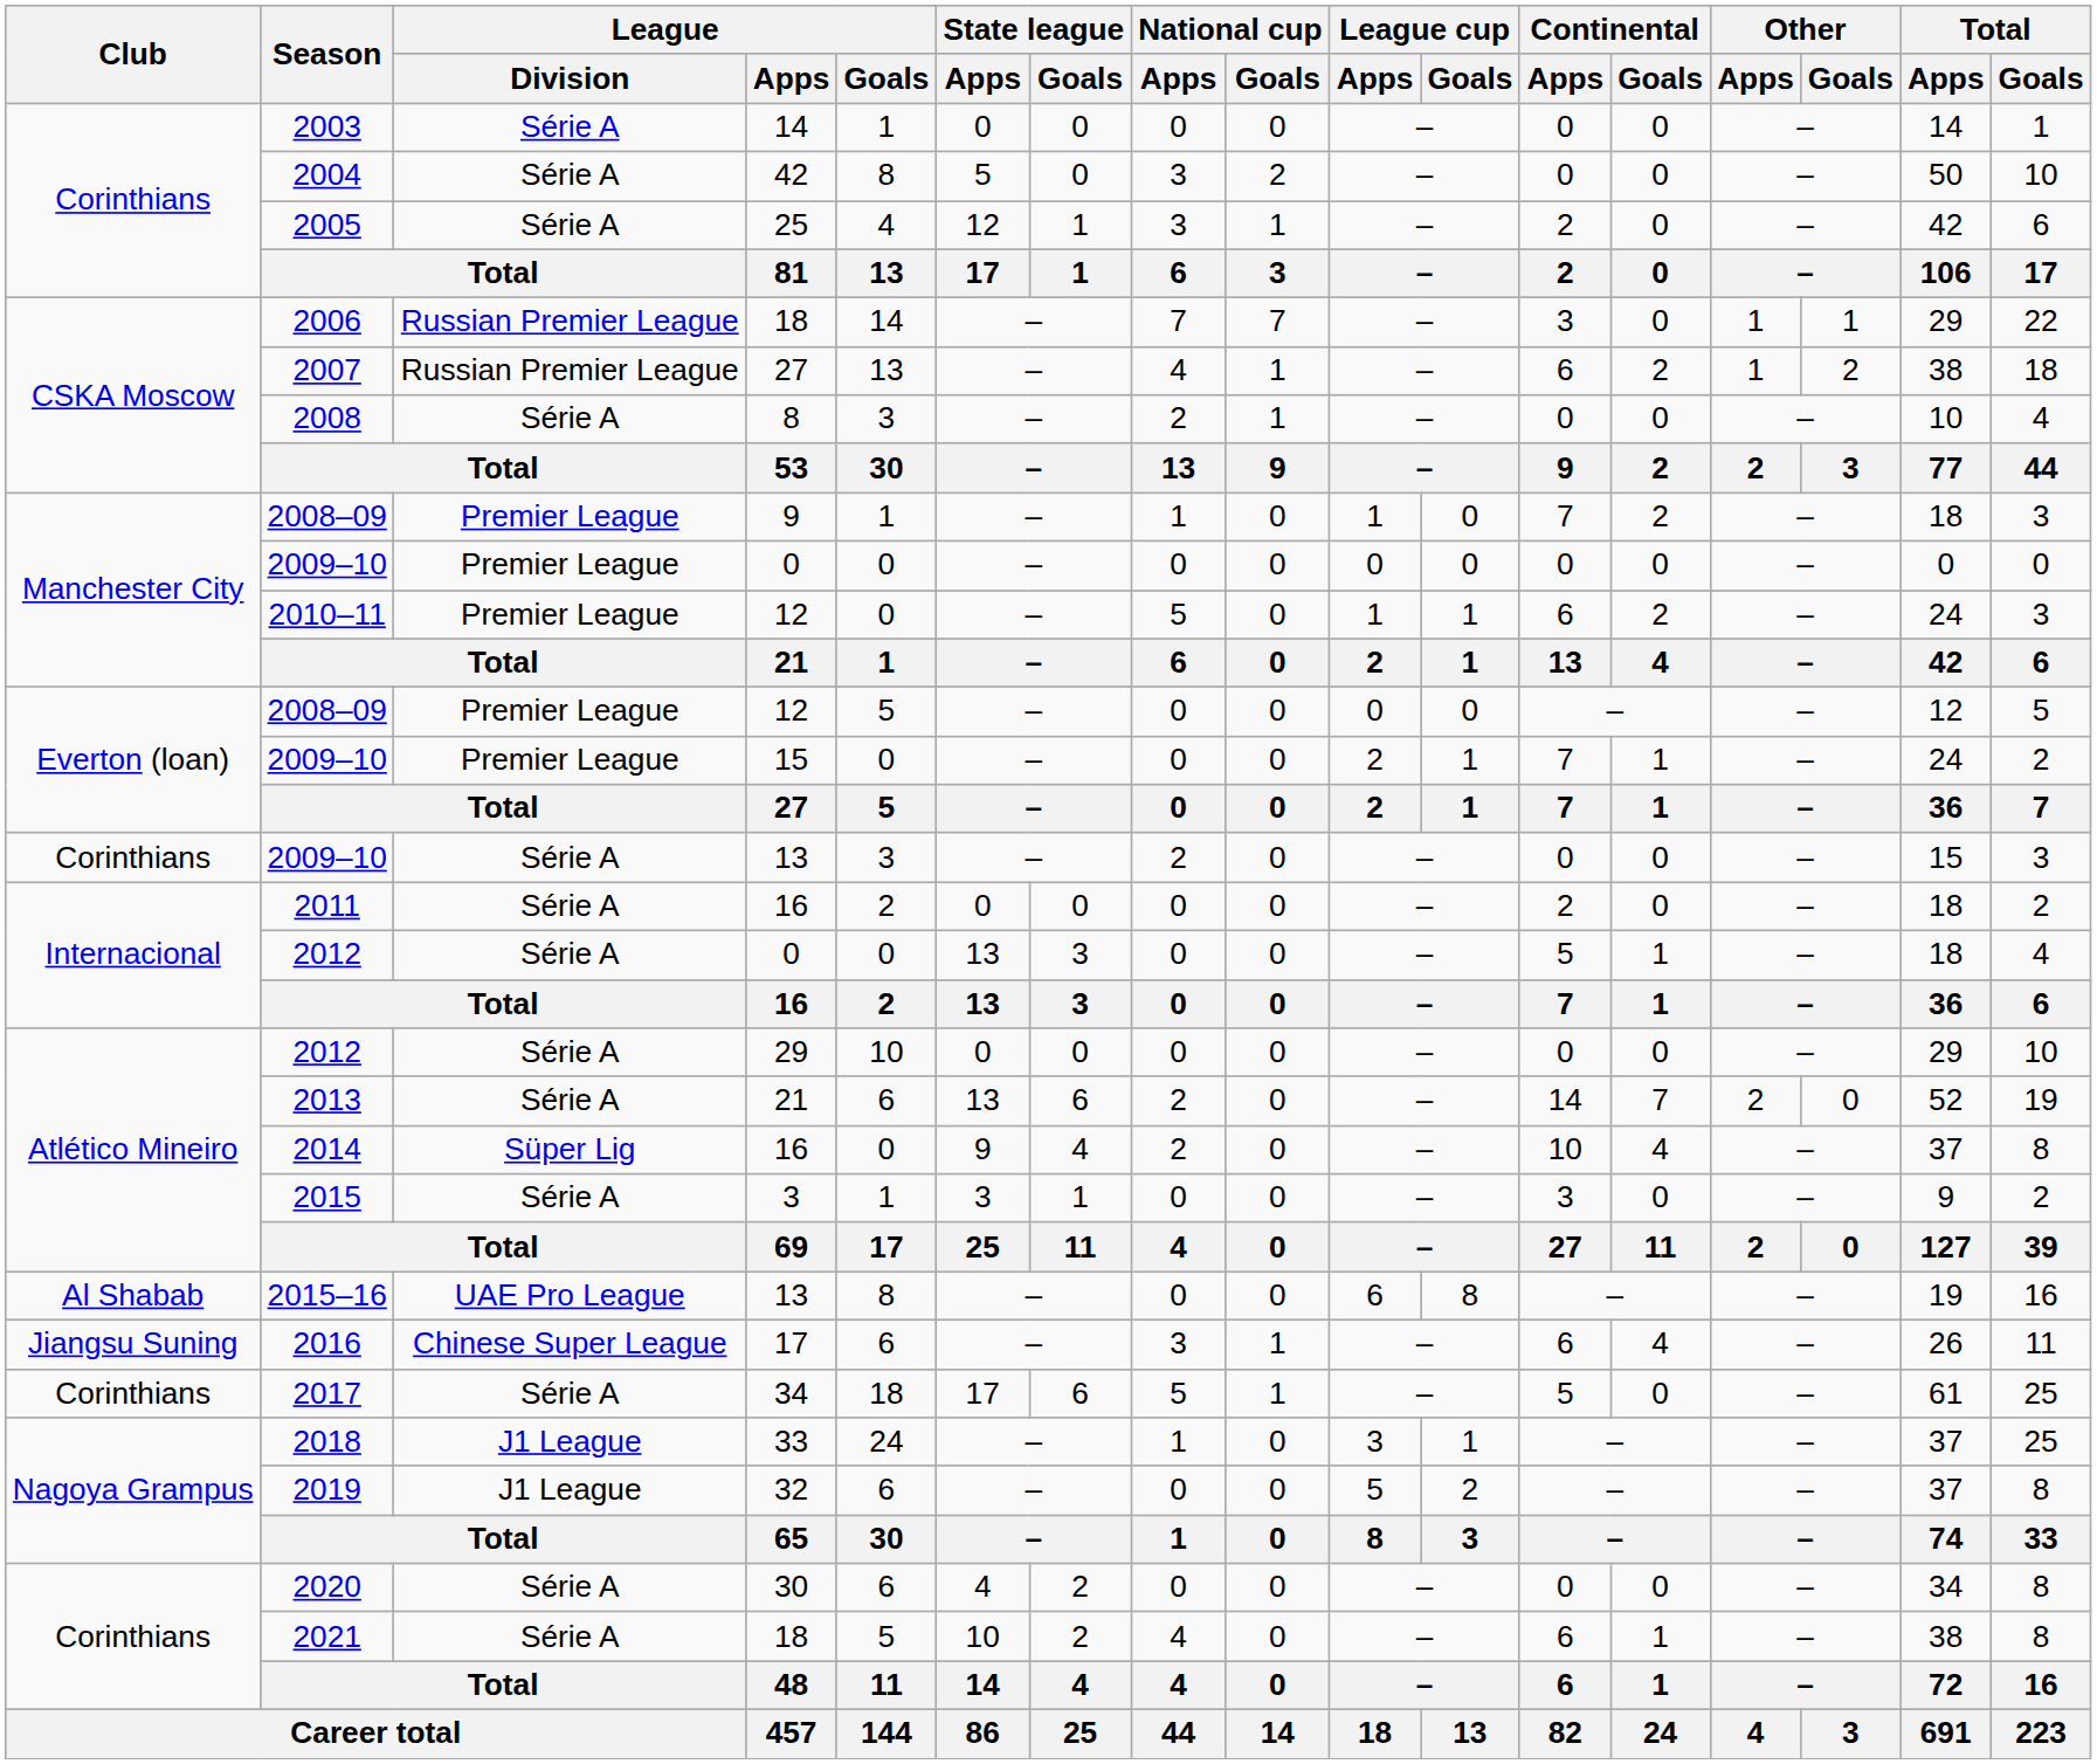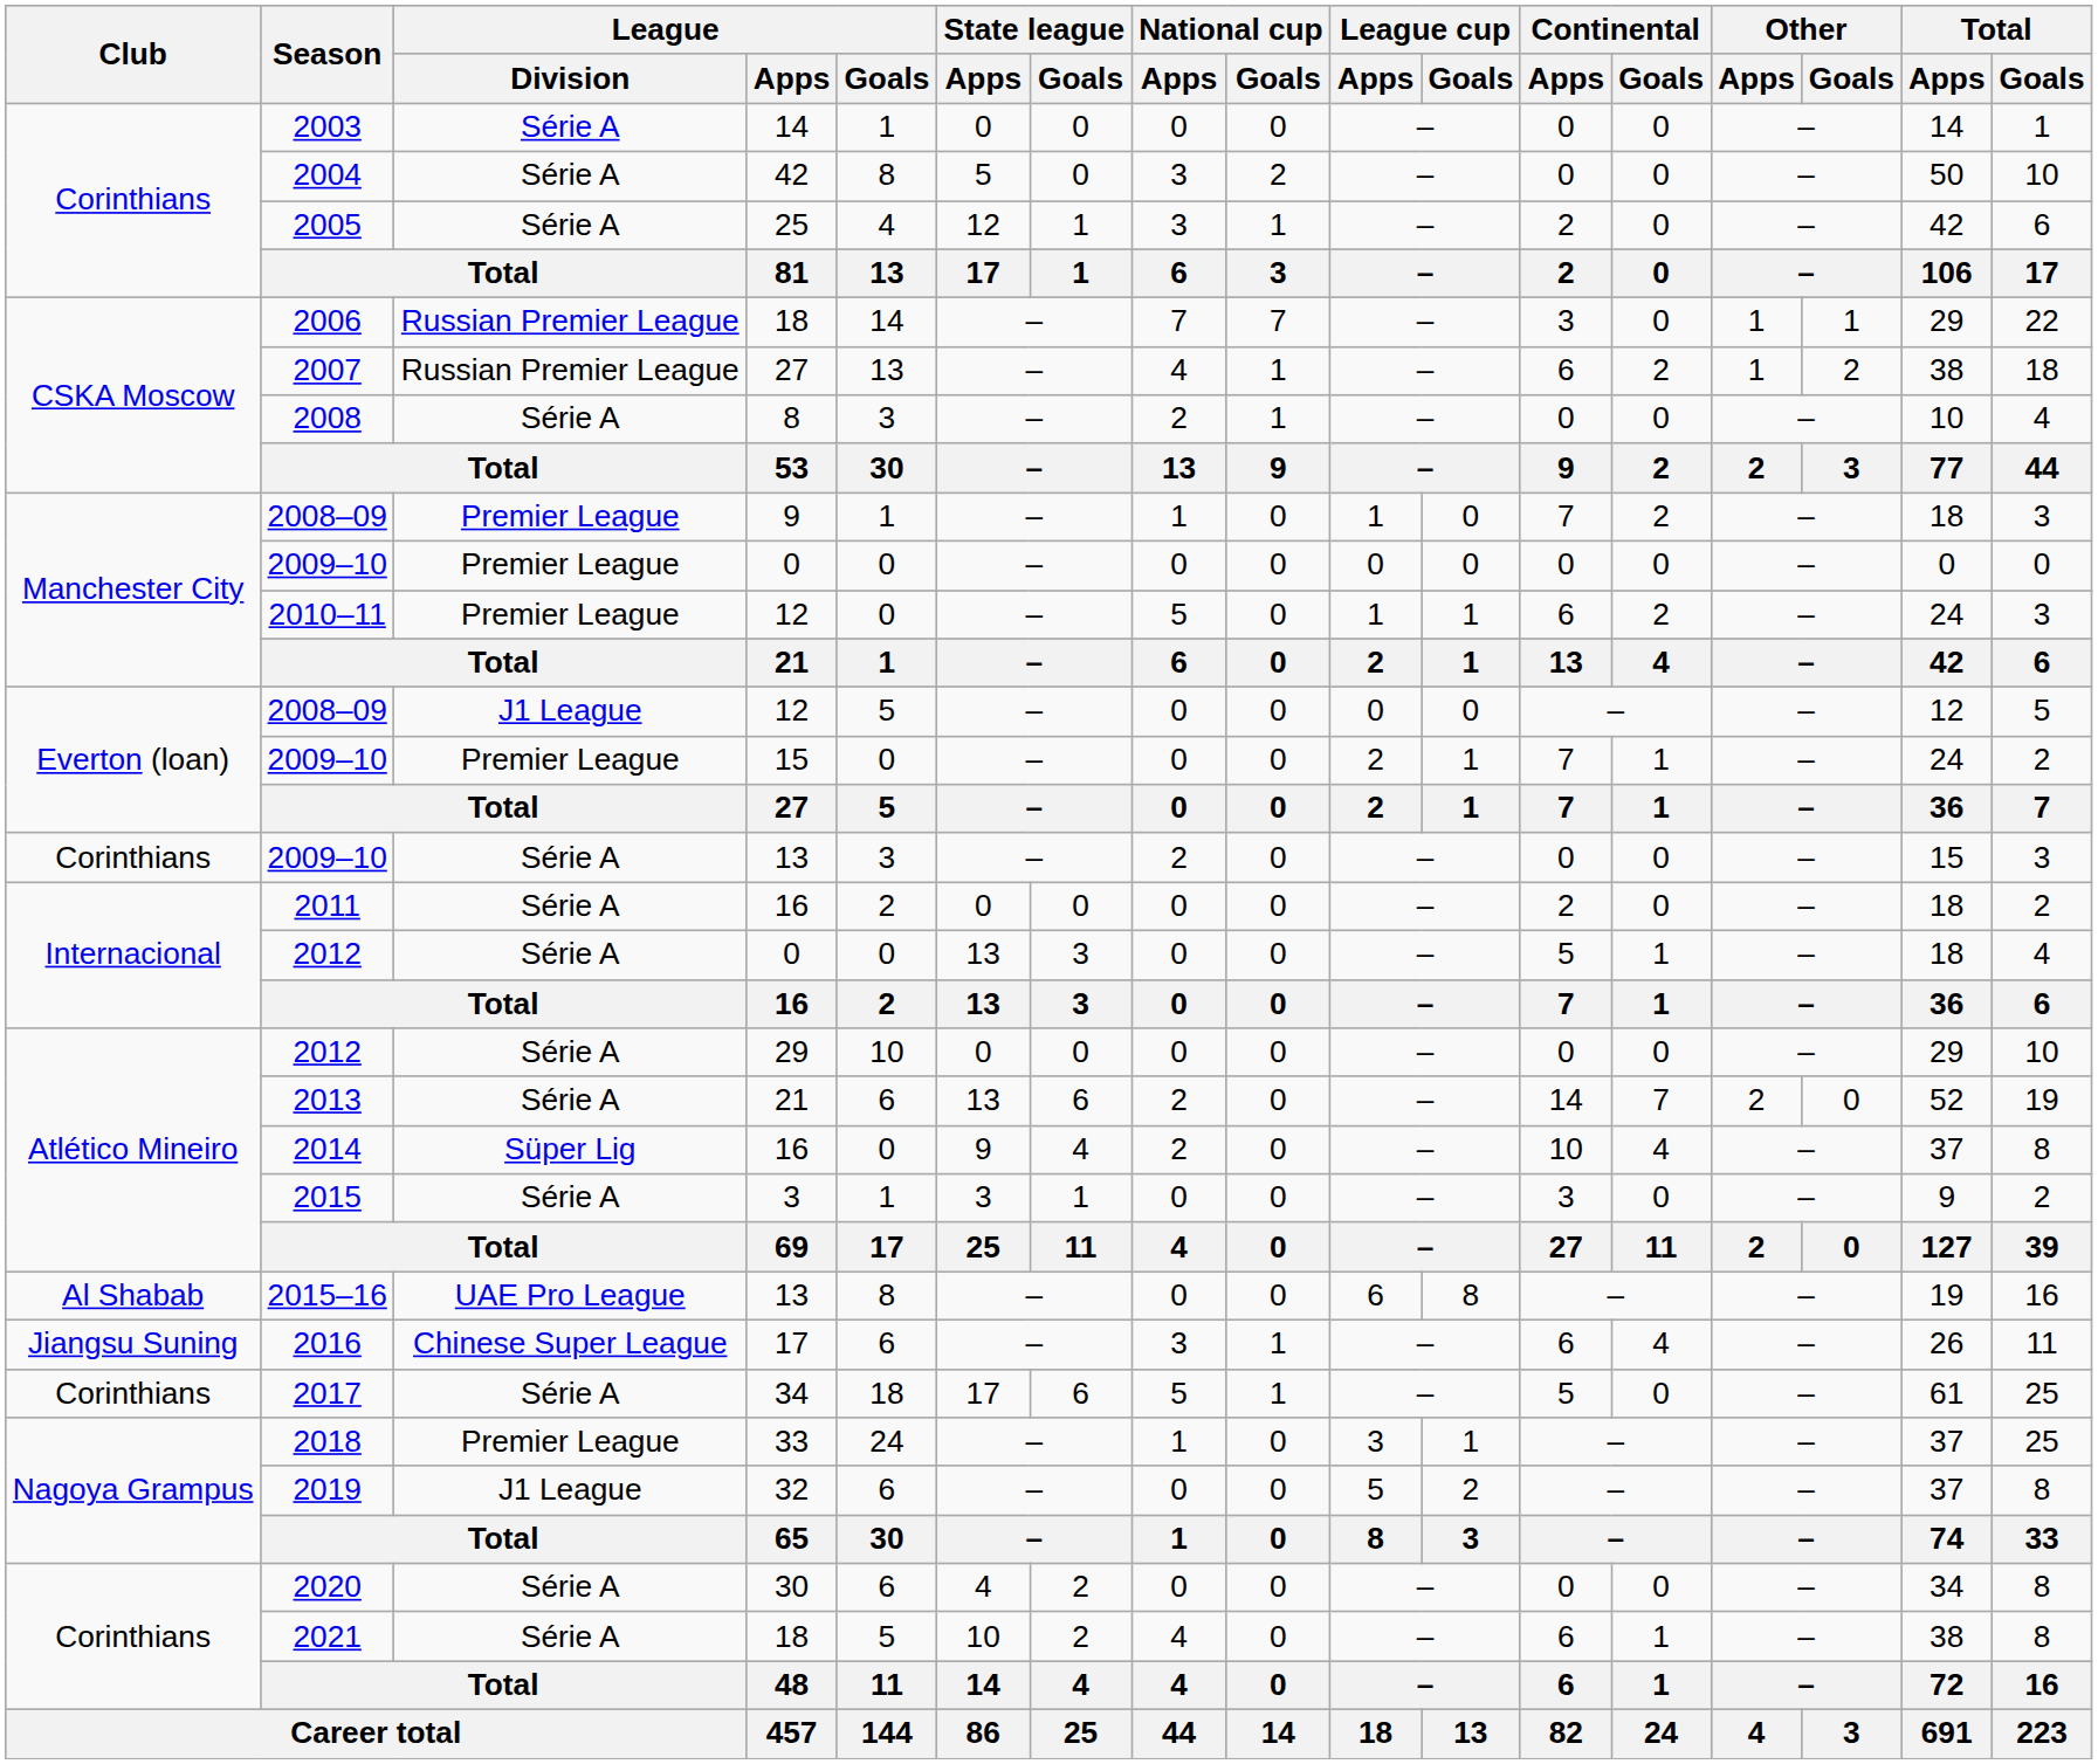 <table class="wikitable" style="text-align:center">
 <tr>
 <th rowspan="2">Club</th>
 <th rowspan="2">Season</th>
 <th colspan="3">League</th>
 <th colspan="2">State league</th>
 <th colspan="2">National cup</th>
 <th colspan="2">League cup</th>
 <th colspan="2">Continental</th>
 <th colspan="2">Other</th>
 <th colspan="2">Total</th>
 </tr>
 <tr>
 <th>Division</th>
 <th>Apps</th>
 <th>Goals</th>
 <th>Apps</th>
 <th>Goals</th>
 <th>Apps</th>
 <th>Goals</th>
 <th>Apps</th>
 <th>Goals</th>
 <th>Apps</th>
 <th>Goals</th>
 <th>Apps</th>
 <th>Goals</th>
 <th>Apps</th>
 <th>Goals</th>
 </tr>
 <tr>
 <td rowspan="4" valign="center"><a href='#'>Corinthians</a></td>
 <td><a href='#'>2003</a></td>
 <td valign="center"><a href='#'>Série A</a></td>
 <td>14</td>
 <td>1</td>
 <td>0</td>
 <td>0</td>
 <td>0</td>
 <td>0</td>
 <td colspan="2">–</td>
 <td>0</td>
 <td>0</td>
 <td colspan="2">–</td>
 <td>14</td>
 <td>1</td>
 </tr>
 <tr>
 <td><a href='#'>2004</a></td>
 <td>Série A</td>
 <td>42</td>
 <td>8</td>
 <td>5</td>
 <td>0</td>
 <td>3</td>
 <td>2</td>
 <td colspan="2">–</td>
 <td>0</td>
 <td>0</td>
 <td colspan="2">–</td>
 <td>50</td>
 <td>10</td>
 </tr>
 <tr>
 <td><a href='#'>2005</a></td>
 <td>Série A</td>
 <td>25</td>
 <td>4</td>
 <td>12</td>
 <td>1</td>
 <td>3</td>
 <td>1</td>
 <td colspan="2">–</td>
 <td>2</td>
 <td>0</td>
 <td colspan="2">–</td>
 <td>42</td>
 <td>6</td>
 </tr>
 <tr>
 <th colspan="2">Total</th>
 <th>81</th>
 <th>13</th>
 <th>17</th>
 <th>1</th>
 <th>6</th>
 <th>3</th>
 <th colspan="2">–</th>
 <th>2</th>
 <th>0</th>
 <th colspan="2">–</th>
 <th>106</th>
 <th>17</th>
 </tr>
 <tr>
 <td rowspan="4" valign="center"><a href='#'>CSKA Moscow</a></td>
 <td><a href='#'>2006</a></td>
 <td valign="center"><a href='#'>Russian Premier League</a></td>
 <td>18</td>
 <td>14</td>
 <td colspan="2">–</td>
 <td>7</td>
 <td>7</td>
 <td colspan="2">–</td>
 <td>3</td>
 <td>0</td>
 <td>1</td>
 <td>1</td>
 <td>29</td>
 <td>22</td>
 </tr>
 <tr>
 <td><a href='#'>2007</a></td>
 <td>Russian Premier League</td>
 <td>27</td>
 <td>13</td>
 <td colspan="2">–</td>
 <td>4</td>
 <td>1</td>
 <td colspan="2">–</td>
 <td>6</td>
 <td>2</td>
 <td>1</td>
 <td>2</td>
 <td>38</td>
 <td>18</td>
 </tr>
 <tr>
 <td><a href='#'>2008</a></td>
 <td>Série A</td>
 <td>8</td>
 <td>3</td>
 <td colspan="2">–</td>
 <td>2</td>
 <td>1</td>
 <td colspan="2">–</td>
 <td>0</td>
 <td>0</td>
 <td colspan="2">–</td>
 <td>10</td>
 <td>4</td>
 </tr>
 <tr>
 <th colspan="2">Total</th>
 <th>53</th>
 <th>30</th>
 <th colspan="2">–</th>
 <th>13</th>
 <th>9</th>
 <th colspan="2">–</th>
 <th>9</th>
 <th>2</th>
 <th>2</th>
 <th>3</th>
 <th>77</th>
 <th>44</th>
 </tr>
 <tr>
 <td rowspan="4" valign="center"><a href='#'>Manchester City</a></td>
 <td><a href='#'>2008–09</a></td>
 <td valign="center"><a href='#'>Premier League</a></td>
 <td>9</td>
 <td>1</td>
 <td colspan="2">–</td>
 <td>1</td>
 <td>0</td>
 <td>1</td>
 <td>0</td>
 <td>7</td>
 <td>2</td>
 <td colspan="2">–</td>
 <td>18</td>
 <td>3</td>
 </tr>
 <tr>
 <td><a href='#'>2009–10</a></td>
 <td>Premier League</td>
 <td>0</td>
 <td>0</td>
 <td colspan="2">–</td>
 <td>0</td>
 <td>0</td>
 <td>0</td>
 <td>0</td>
 <td>0</td>
 <td>0</td>
 <td colspan="2">–</td>
 <td>0</td>
 <td>0</td>
 </tr>
 <tr>
 <td><a href='#'>2010–11</a></td>
 <td>Premier League</td>
 <td>12</td>
 <td>0</td>
 <td colspan="2">–</td>
 <td>5</td>
 <td>0</td>
 <td>1</td>
 <td>1</td>
 <td>6</td>
 <td>2</td>
 <td colspan="2">–</td>
 <td>24</td>
 <td>3</td>
 </tr>
 <tr>
 <th colspan="2">Total</th>
 <th>21</th>
 <th>1</th>
 <th colspan="2">–</th>
 <th>6</th>
 <th>0</th>
 <th>2</th>
 <th>1</th>
 <th>13</th>
 <th>4</th>
 <th colspan="2">–</th>
 <th>42</th>
 <th>6</th>
 </tr>
 <tr>
 <td rowspan="3" valign="center"><a href='#'>Everton</a> (loan)</td>
 <td><a href='#'>2008–09</a></td>
-<td valign="center">Premier League</td>
+<td valign="center"><a href='#'>J1 League</a></td>
 <td>12</td>
 <td>5</td>
 <td colspan="2">–</td>
 <td>0</td>
 <td>0</td>
 <td>0</td>
 <td>0</td>
 <td colspan="2">–</td>
 <td colspan="2">–</td>
 <td>12</td>
 <td>5</td>
 </tr>
 <tr>
 <td><a href='#'>2009–10</a></td>
 <td>Premier League</td>
 <td>15</td>
 <td>0</td>
 <td colspan="2">–</td>
 <td>0</td>
 <td>0</td>
 <td>2</td>
 <td>1</td>
 <td>7</td>
 <td>1</td>
 <td colspan="2">–</td>
 <td>24</td>
 <td>2</td>
 </tr>
 <tr>
 <th colspan="2">Total</th>
 <th>27</th>
 <th>5</th>
 <th colspan="2">–</th>
 <th>0</th>
 <th>0</th>
 <th>2</th>
 <th>1</th>
 <th>7</th>
 <th>1</th>
 <th colspan="2">–</th>
 <th>36</th>
 <th>7</th>
 </tr>
 <tr>
 <td>Corinthians</td>
 <td><a href='#'>2009–10</a></td>
 <td>Série A</td>
 <td>13</td>
 <td>3</td>
 <td colspan="2">–</td>
 <td>2</td>
 <td>0</td>
 <td colspan="2">–</td>
 <td>0</td>
 <td>0</td>
 <td colspan="2">–</td>
 <td>15</td>
 <td>3</td>
 </tr>
 <tr>
 <td rowspan="3" valign="center"><a href='#'>Internacional</a></td>
 <td><a href='#'>2011</a></td>
 <td valign="center">Série A</td>
 <td>16</td>
 <td>2</td>
 <td>0</td>
 <td>0</td>
 <td>0</td>
 <td>0</td>
 <td colspan="2">–</td>
 <td>2</td>
 <td>0</td>
 <td colspan="2">–</td>
 <td>18</td>
 <td>2</td>
 </tr>
 <tr>
 <td><a href='#'>2012</a></td>
 <td>Série A</td>
 <td>0</td>
 <td>0</td>
 <td>13</td>
 <td>3</td>
 <td>0</td>
 <td>0</td>
 <td colspan="2">–</td>
 <td>5</td>
 <td>1</td>
 <td colspan="2">–</td>
 <td>18</td>
 <td>4</td>
 </tr>
 <tr>
 <th colspan="2">Total</th>
 <th>16</th>
 <th>2</th>
 <th>13</th>
 <th>3</th>
 <th>0</th>
 <th>0</th>
 <th colspan="2">–</th>
 <th>7</th>
 <th>1</th>
 <th colspan="2">–</th>
 <th>36</th>
 <th>6</th>
 </tr>
 <tr>
 <td rowspan="5" valign="center"><a href='#'>Atlético Mineiro</a></td>
 <td><a href='#'>2012</a></td>
 <td valign="center">Série A</td>
 <td>29</td>
 <td>10</td>
 <td>0</td>
 <td>0</td>
 <td>0</td>
 <td>0</td>
 <td colspan="2">–</td>
 <td>0</td>
 <td>0</td>
 <td colspan="2">–</td>
 <td>29</td>
 <td>10</td>
 </tr>
 <tr>
 <td><a href='#'>2013</a></td>
 <td>Série A</td>
 <td>21</td>
 <td>6</td>
 <td>13</td>
 <td>6</td>
 <td>2</td>
 <td>0</td>
 <td colspan="2">–</td>
 <td>14</td>
 <td>7</td>
 <td>2</td>
 <td>0</td>
 <td>52</td>
 <td>19</td>
 </tr>
 <tr>
 <td><a href='#'>2014</a></td>
 <td><a href='#'>Süper Lig</a></td>
 <td>16</td>
 <td>0</td>
 <td>9</td>
 <td>4</td>
 <td>2</td>
 <td>0</td>
 <td colspan="2">–</td>
 <td>10</td>
 <td>4</td>
 <td colspan="2">–</td>
 <td>37</td>
 <td>8</td>
 </tr>
 <tr>
 <td><a href='#'>2015</a></td>
 <td>Série A</td>
 <td>3</td>
 <td>1</td>
 <td>3</td>
 <td>1</td>
 <td>0</td>
 <td>0</td>
 <td colspan="2">–</td>
 <td>3</td>
 <td>0</td>
 <td colspan="2">–</td>
 <td>9</td>
 <td>2</td>
 </tr>
 <tr>
 <th colspan="2">Total</th>
 <th>69</th>
 <th>17</th>
 <th>25</th>
 <th>11</th>
 <th>4</th>
 <th>0</th>
 <th colspan="2">–</th>
 <th>27</th>
 <th>11</th>
 <th>2</th>
 <th>0</th>
 <th>127</th>
 <th>39</th>
 </tr>
 <tr>
 <td><a href='#'>Al Shabab</a></td>
 <td><a href='#'>2015–16</a></td>
 <td><a href='#'>UAE Pro League</a></td>
 <td>13</td>
 <td>8</td>
 <td colspan="2">–</td>
 <td>0</td>
 <td>0</td>
 <td>6</td>
 <td>8</td>
 <td colspan="2">–</td>
 <td colspan="2">–</td>
 <td>19</td>
 <td>16</td>
 </tr>
 <tr>
 <td><a href='#'>Jiangsu Suning</a></td>
 <td><a href='#'>2016</a></td>
 <td><a href='#'>Chinese Super League</a></td>
 <td>17</td>
 <td>6</td>
 <td colspan="2">–</td>
 <td>3</td>
 <td>1</td>
 <td colspan="2">–</td>
 <td>6</td>
 <td>4</td>
 <td colspan="2">–</td>
 <td>26</td>
 <td>11</td>
 </tr>
 <tr>
 <td>Corinthians</td>
 <td><a href='#'>2017</a></td>
 <td>Série A</td>
 <td>34</td>
 <td>18</td>
 <td>17</td>
 <td>6</td>
 <td>5</td>
 <td>1</td>
 <td colspan="2">–</td>
 <td>5</td>
 <td>0</td>
 <td colspan="2">–</td>
 <td>61</td>
 <td>25</td>
 </tr>
 <tr>
 <td rowspan="3" valign="center"><a href='#'>Nagoya Grampus</a></td>
 <td><a href='#'>2018</a></td>
-<td valign="center"><a href='#'>J1 League</a></td>
+<td valign="center">Premier League</td>
 <td>33</td>
 <td>24</td>
 <td colspan="2">–</td>
 <td>1</td>
 <td>0</td>
 <td>3</td>
 <td>1</td>
 <td colspan="2">–</td>
 <td colspan="2">–</td>
 <td>37</td>
 <td>25</td>
 </tr>
 <tr>
 <td><a href='#'>2019</a></td>
 <td>J1 League</td>
 <td>32</td>
 <td>6</td>
 <td colspan="2">–</td>
 <td>0</td>
 <td>0</td>
 <td>5</td>
 <td>2</td>
 <td colspan="2">–</td>
 <td colspan="2">–</td>
 <td>37</td>
 <td>8</td>
 </tr>
 <tr>
 <th colspan="2">Total</th>
 <th>65</th>
 <th>30</th>
 <th colspan="2">–</th>
 <th>1</th>
 <th>0</th>
 <th>8</th>
 <th>3</th>
 <th colspan="2">–</th>
 <th colspan="2">–</th>
 <th>74</th>
 <th>33</th>
 </tr>
 <tr>
 <td rowspan="3">Corinthians</td>
 <td><a href='#'>2020</a></td>
 <td>Série A</td>
 <td>30</td>
 <td>6</td>
 <td>4</td>
 <td>2</td>
 <td>0</td>
 <td>0</td>
 <td colspan="2">–</td>
 <td>0</td>
 <td>0</td>
 <td colspan="2">–</td>
 <td>34</td>
 <td>8</td>
 </tr>
 <tr>
 <td><a href='#'>2021</a></td>
 <td>Série A</td>
 <td>18</td>
 <td>5</td>
 <td>10</td>
 <td>2</td>
 <td>4</td>
 <td>0</td>
 <td colspan="2">–</td>
 <td>6</td>
 <td>1</td>
 <td colspan="2">–</td>
 <td>38</td>
 <td>8</td>
 </tr>
 <tr>
 <th colspan="2">Total</th>
 <th>48</th>
 <th>11</th>
 <th>14</th>
 <th>4</th>
 <th>4</th>
 <th>0</th>
 <th colspan="2">–</th>
 <th>6</th>
 <th>1</th>
 <th colspan="2">–</th>
 <th>72</th>
 <th>16</th>
 </tr>
 <tr>
 <th colspan="3">Career total</th>
 <th>457</th>
 <th>144</th>
 <th>86</th>
 <th>25</th>
 <th>44</th>
 <th>14</th>
 <th>18</th>
 <th>13</th>
 <th>82</th>
 <th>24</th>
 <th>4</th>
 <th>3</th>
 <th>691</th>
 <th>223</th>
 </tr>
 </table>
